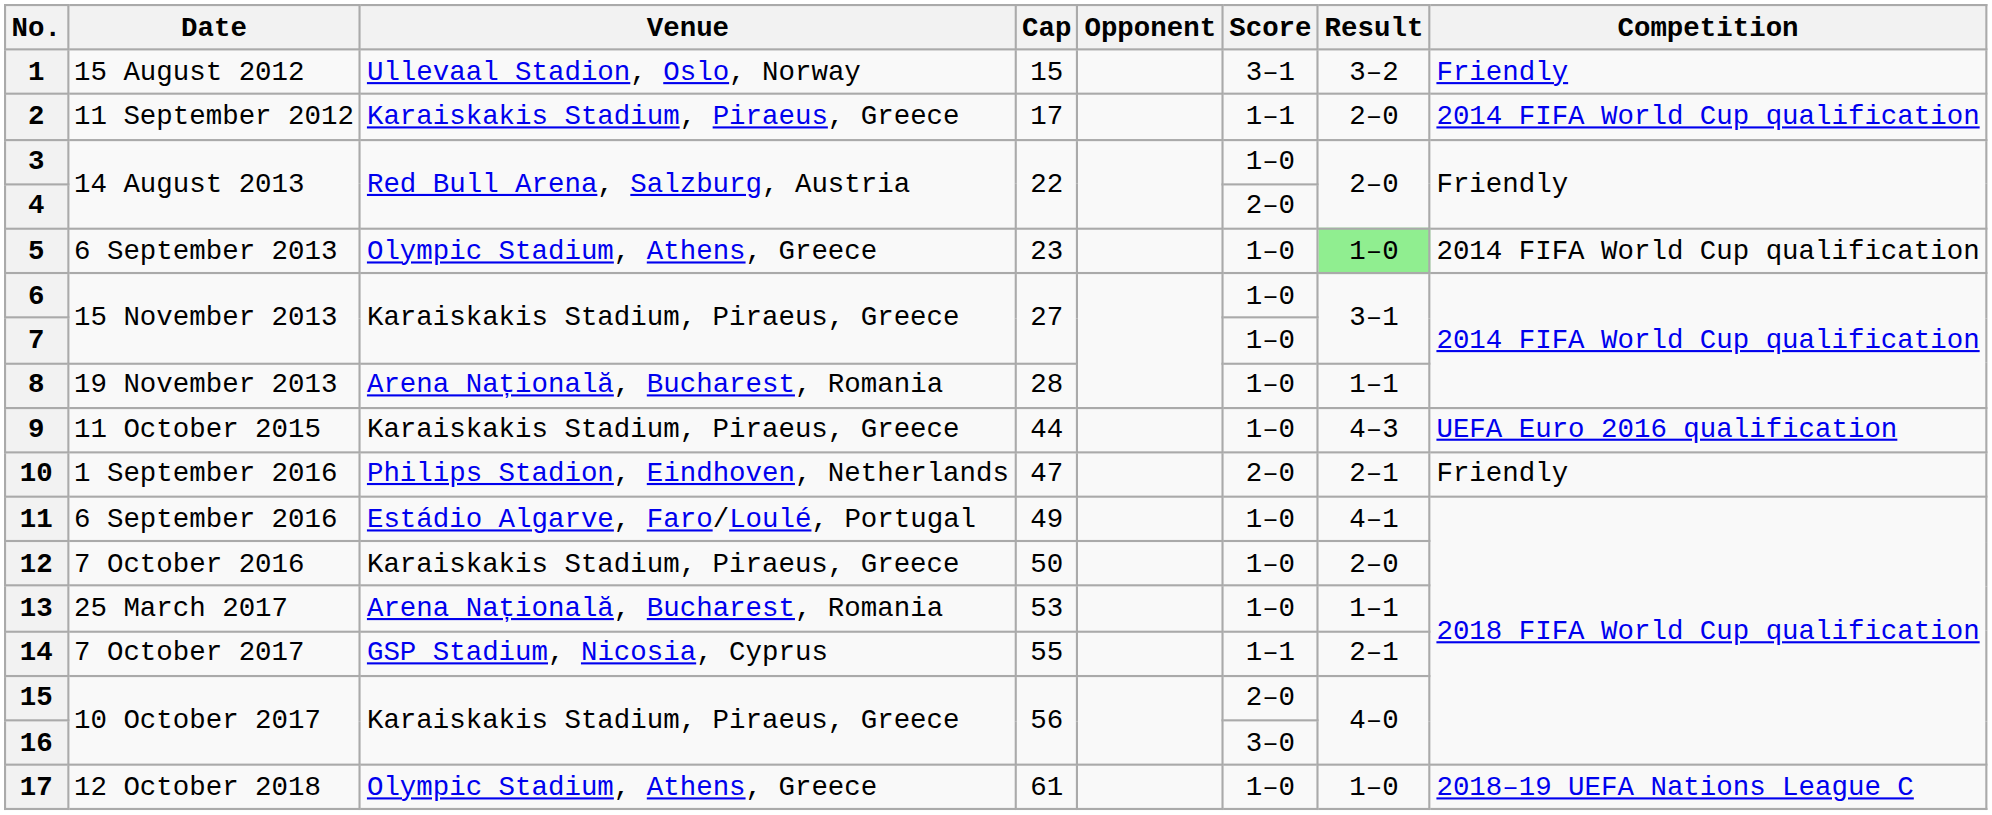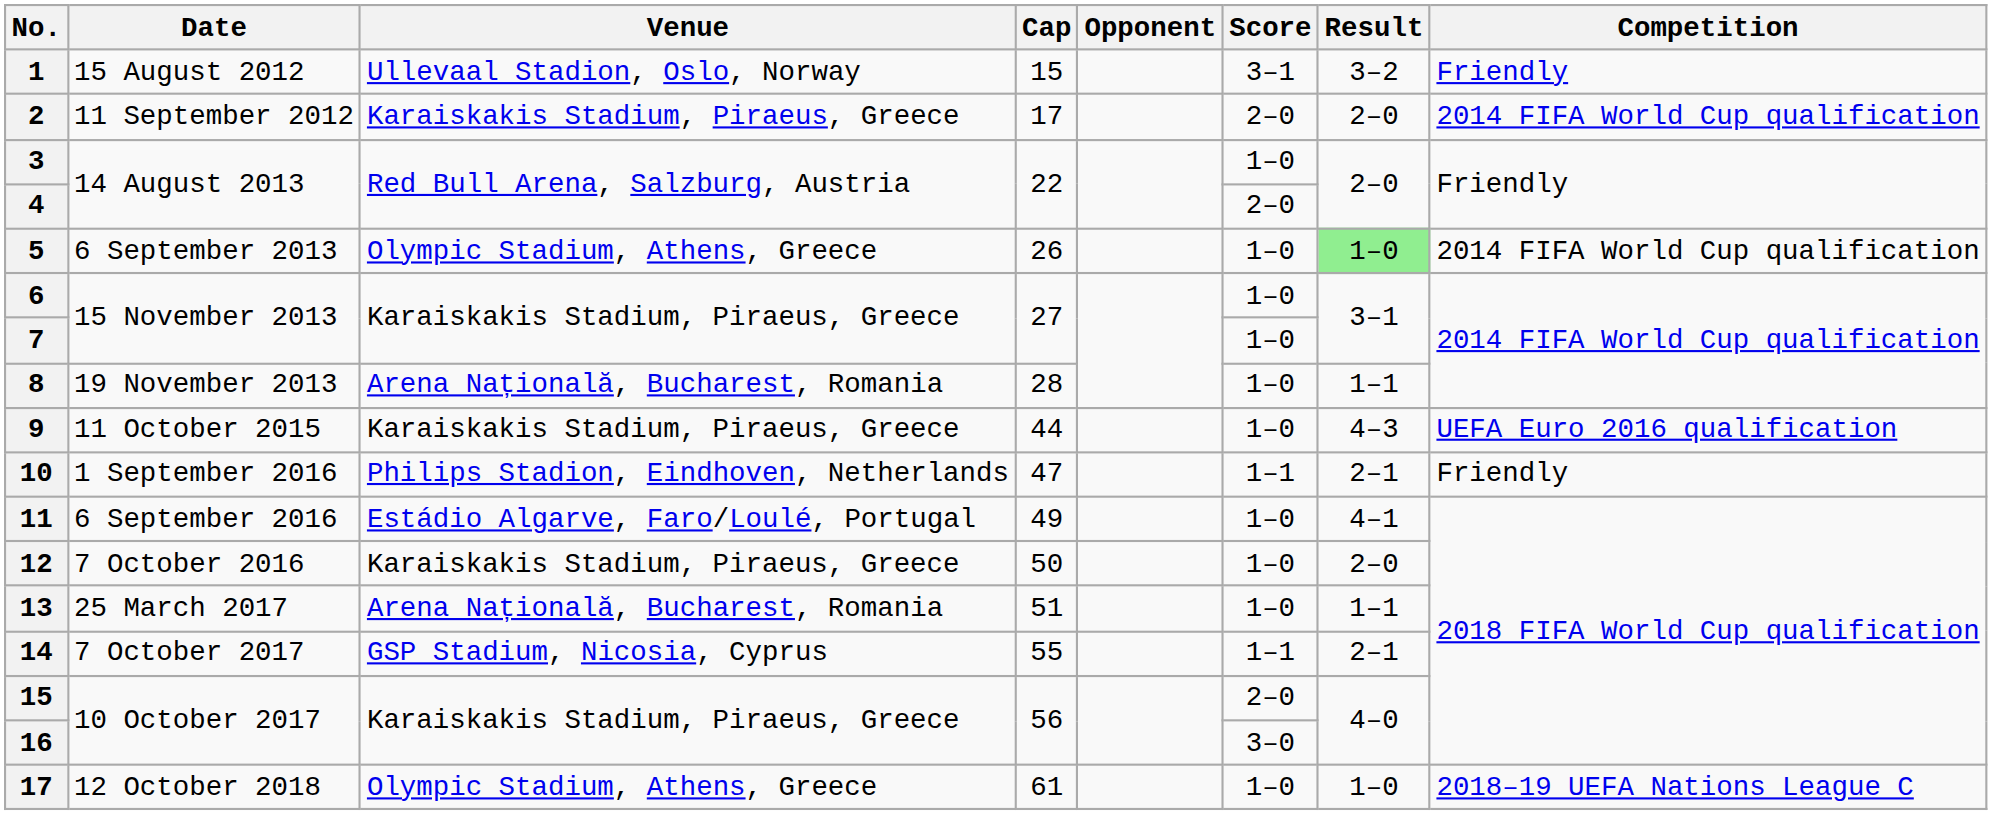 <table class="wikitable sortable plainrowheaders">
 <tr>
 <th scope=col>No.</th>
 <th scope=col data-sort-type=date>Date</th>
 <th scope=col>Venue</th>
 <th scope=col>Cap</th>
 <th scope=col>Opponent</th>
 <th scope=col>Score</th>
 <th scope=col>Result</th>
 <th scope=col>Competition</th>
 </tr>
 <tr>
 <th scope=row>1</th>
 <td>15 August 2012</td>
 <td><a href='#'>Ullevaal Stadion</a>, <a href='#'>Oslo</a>, Norway</td>
 <td align=center>15</td>
 <td></td>
 <td align=center>3–1</td>
 <td align=center>3–2</td>
 <td><a href='#'>Friendly</a></td>
 </tr>
 <tr>
 <th scope=row>2</th>
 <td>11 September 2012</td>
 <td><a href='#'>Karaiskakis Stadium</a>, <a href='#'>Piraeus</a>, Greece</td>
 <td align=center>17</td>
 <td></td>
-<td align=center>1–1</td>
+<td align=center>2–0</td>
 <td align=center>2–0</td>
 <td><a href='#'>2014 FIFA World Cup qualification</a></td>
 </tr>
 <tr>
 <th scope=row>3</th>
 <td rowspan="2">14 August 2013</td>
 <td rowspan="2"><a href='#'>Red Bull Arena</a>, <a href='#'>Salzburg</a>, Austria</td>
 <td rowspan=2 align=center>22</td>
 <td rowspan="2"></td>
 <td align=center>1–0</td>
 <td rowspan="2" align=center>2–0</td>
 <td rowspan="2">Friendly</td>
 </tr>
 <tr>
 <th scope=row>4</th>
 <td align=center>2–0</td>
 </tr>
 <tr>
 <th scope=row>5</th>
 <td>6 September 2013</td>
 <td><a href='#'>Olympic Stadium</a>, <a href='#'>Athens</a>, Greece</td>
-<td align=center>23</td>
+<td align=center>26</td>
 <td></td>
 <td align=center>1–0</td>
 <td align=center style="background: lightgreen;">1–0</td>
 <td>2014 FIFA World Cup qualification</td>
 </tr>
 <tr>
 <th scope=row>6</th>
 <td rowspan="2">15 November 2013</td>
 <td rowspan="2">Karaiskakis Stadium, Piraeus, Greece</td>
 <td rowspan=2 align=center>27</td>
 <td rowspan="3"></td>
 <td align=center>1–0</td>
 <td rowspan=2 align=center>3–1</td>
 <td rowspan="3"><a href='#'>2014 FIFA World Cup qualification</a></td>
 </tr>
 <tr>
 <th scope=row>7</th>
 <td align=center>1–0</td>
 </tr>
 <tr>
 <th scope=row>8</th>
 <td>19 November 2013</td>
 <td><a href='#'>Arena Națională</a>, <a href='#'>Bucharest</a>, Romania</td>
 <td align=center>28</td>
 <td align=center>1–0</td>
 <td align=center>1–1</td>
 </tr>
 <tr>
 <th scope=row>9</th>
 <td>11 October 2015</td>
 <td>Karaiskakis Stadium, Piraeus, Greece</td>
 <td align=center>44</td>
 <td></td>
 <td align=center>1–0</td>
 <td align=center>4–3</td>
 <td><a href='#'>UEFA Euro 2016 qualification</a></td>
 </tr>
 <tr>
 <th scope=row>10</th>
 <td>1 September 2016</td>
 <td><a href='#'>Philips Stadion</a>, <a href='#'>Eindhoven</a>, Netherlands</td>
 <td align=center>47</td>
 <td></td>
-<td align=center>2–0</td>
+<td align=center>1–1</td>
 <td align=center>2–1</td>
 <td>Friendly</td>
 </tr>
 <tr>
 <th scope=row>11</th>
 <td>6 September 2016</td>
 <td><a href='#'>Estádio Algarve</a>, <a href='#'>Faro</a>/<a href='#'>Loulé</a>, Portugal</td>
 <td align=center>49</td>
 <td></td>
 <td align=center>1–0</td>
 <td align=center>4–1</td>
 <td rowspan="6"><a href='#'>2018 FIFA World Cup qualification</a></td>
 </tr>
 <tr>
 <th scope=row>12</th>
 <td>7 October 2016</td>
 <td>Karaiskakis Stadium, Piraeus, Greece</td>
 <td align=center>50</td>
 <td></td>
 <td align=center>1–0</td>
 <td align=center>2–0</td>
 </tr>
 <tr>
 <th scope=row>13</th>
 <td>25 March 2017</td>
 <td><a href='#'>Arena Națională</a>, <a href='#'>Bucharest</a>, Romania</td>
-<td align=center>53</td>
+<td align=center>51</td>
 <td></td>
 <td align=center>1–0</td>
 <td align=center>1–1</td>
 </tr>
 <tr>
 <th scope=row>14</th>
 <td>7 October 2017</td>
 <td><a href='#'>GSP Stadium</a>, <a href='#'>Nicosia</a>, Cyprus</td>
 <td align=center>55</td>
 <td></td>
 <td align=center>1–1</td>
 <td align=center>2–1</td>
 </tr>
 <tr>
 <th scope=row>15</th>
 <td rowspan="2">10 October 2017</td>
 <td rowspan="2">Karaiskakis Stadium, Piraeus, Greece</td>
 <td rowspan=2 align=center>56</td>
 <td rowspan="2"></td>
 <td align=center>2–0</td>
 <td rowspan="2" align=center>4–0</td>
 </tr>
 <tr>
 <th scope=row>16</th>
 <td align=center>3–0</td>
 </tr>
 <tr>
 <th scope=row>17</th>
 <td>12 October 2018</td>
 <td><a href='#'>Olympic Stadium</a>, <a href='#'>Athens</a>, Greece</td>
 <td align=center>61</td>
 <td></td>
 <td align=center>1–0</td>
 <td align=center>1–0</td>
 <td><a href='#'>2018–19 UEFA Nations League C</a></td>
 </tr>
 </table>
